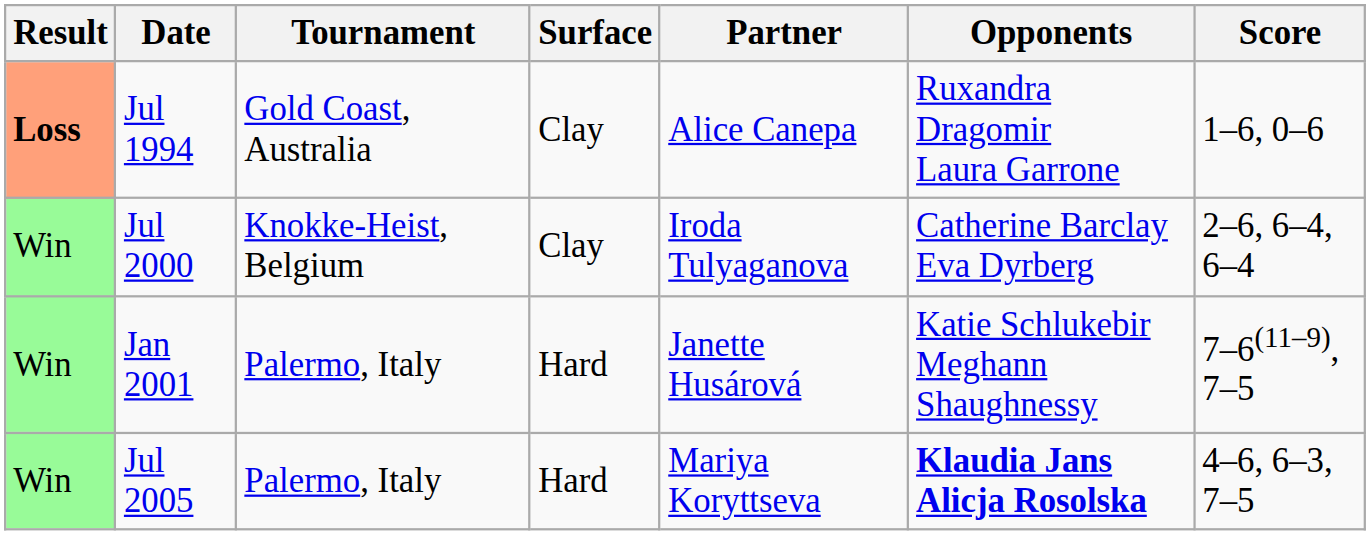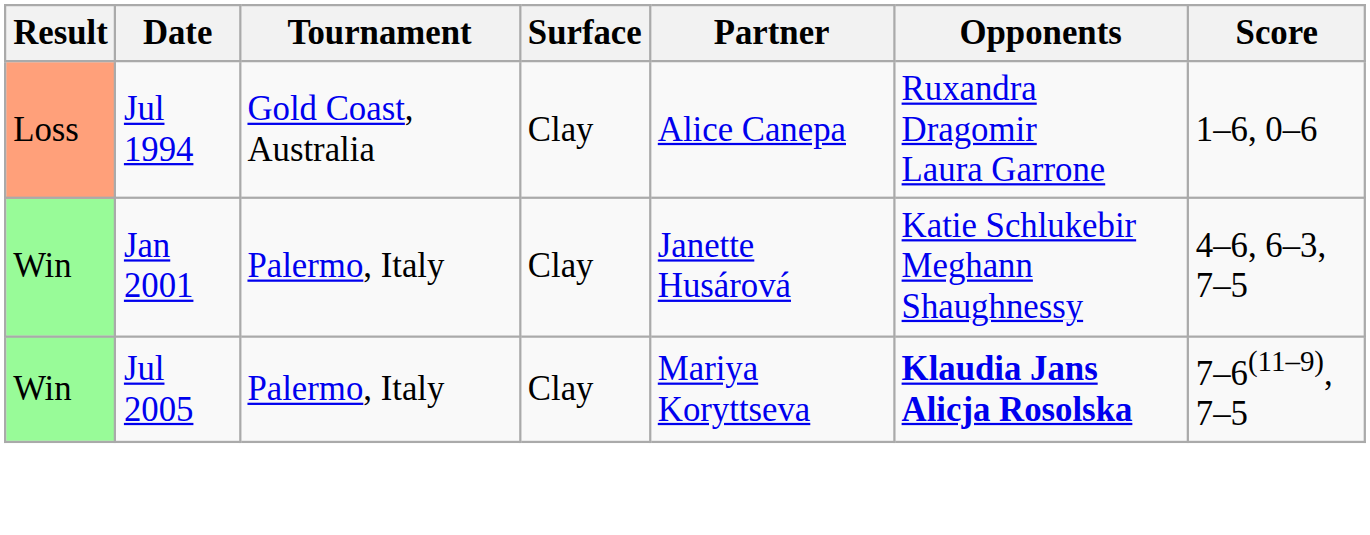 <table class="sortable wikitable" style="font-size:97%;">
 <tr>
 <th>Result</th>
 <th>Date</th>
 <th>Tournament</th>
 <th>Surface</th>
 <th>Partner</th>
 <th>Opponents</th>
 <th>Score</th>
 </tr>
 <tr>
-<td style="background:#ffa07a;"><strong>Loss</strong></td>
+<td style="background:#ffa07a;">Loss</td>
 <td><a href='#'>Jul 1994</a></td>
 <td><a href='#'>Gold Coast</a>, Australia</td>
 <td>Clay</td>
 <td> <a href='#'>Alice Canepa</a></td>
 <td> <a href='#'>Ruxandra Dragomir</a> <br>  <a href='#'>Laura Garrone</a></td>
 <td>1–6, 0–6</td>
 </tr>
 <tr>
 <td style="background:#98fb98;">Win</td>
-<td><a href='#'>Jul 2000</a></td>
-<td><a href='#'>Knokke-Heist</a>, Belgium</td>
-<td>Clay</td>
-<td> <a href='#'>Iroda Tulyaganova</a></td>
-<td> <a href='#'>Catherine Barclay</a> <br>  <a href='#'>Eva Dyrberg</a></td>
-<td>2–6, 6–4, 6–4</td>
-</tr>
-<tr>
-<td style="background:#98fb98;">Win</td>
 <td><a href='#'>Jan 2001</a></td>
 <td><a href='#'>Palermo</a>, Italy</td>
-<td>Hard</td>
+<td>Clay</td>
 <td> <a href='#'>Janette Husárová</a></td>
 <td> <a href='#'>Katie Schlukebir</a> <br>  <a href='#'>Meghann Shaughnessy</a></td>
-<td>7–6<sup>(11–9)</sup>, 7–5</td>
+<td>4–6, 6–3, 7–5</td>
 </tr>
 <tr>
 <td style="background:#98fb98;">Win</td>
 <td><a href='#'>Jul 2005</a></td>
 <td><a href='#'>Palermo</a>, Italy</td>
-<td>Hard</td>
+<td>Clay</td>
 <td> <a href='#'>Mariya Koryttseva</a></td>
 <td><strong> <a href='#'>Klaudia Jans</a> <br>  <a href='#'>Alicja Rosolska</a></strong></td>
-<td>4–6, 6–3, 7–5</td>
+<td>7–6<sup>(11–9)</sup>, 7–5</td>
 </tr>
 </table>
